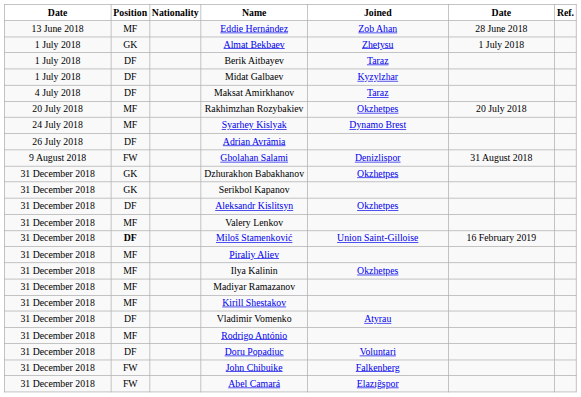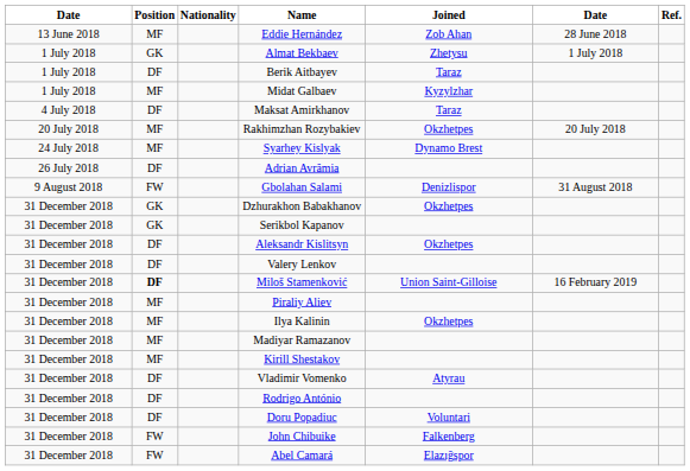 <table class="wikitable"  style="text-align:center; font-size:90%; ">
 <tr>
 <th style="background:#FFFFFF; color:black; width:150px;">Date</th>
 <th style="background:#FFFFFF; color:black; width:50px;">Position</th>
 <th style="background:#FFFFFF; color:black; width:50px;">Nationality</th>
 <th style="background:#FFFFFF; color:black; width:150px;">Name</th>
 <th style="background:#FFFFFF; color:black; width:200px;">Joined</th>
 <th style="background:#FFFFFF; color:black; width:150px;">Date</th>
 <th style="background:#FFFFFF; color:black; width:25px;">Ref.</th>
 </tr>
 <tr>
 <td>13 June 2018</td>
 <td>MF</td>
 <td></td>
 <td><a href='#'>Eddie Hernández</a></td>
 <td><a href='#'>Zob Ahan</a></td>
 <td>28 June 2018</td>
 <td></td>
 </tr>
 <tr>
 <td>1 July 2018</td>
 <td>GK</td>
 <td></td>
 <td><a href='#'>Almat Bekbaev</a></td>
 <td><a href='#'>Zhetysu</a></td>
 <td>1 July 2018</td>
 <td></td>
 </tr>
 <tr>
 <td>1 July 2018</td>
 <td>DF</td>
 <td></td>
 <td>Berik Aitbayev</td>
 <td><a href='#'>Taraz</a></td>
 <td></td>
 <td></td>
 </tr>
 <tr>
 <td>1 July 2018</td>
-<td>DF</td>
+<td>MF</td>
 <td></td>
 <td>Midat Galbaev</td>
 <td><a href='#'>Kyzylzhar</a></td>
 <td></td>
 <td></td>
 </tr>
 <tr>
 <td>4 July 2018</td>
 <td>DF</td>
 <td></td>
 <td>Maksat Amirkhanov</td>
 <td><a href='#'>Taraz</a></td>
 <td></td>
 <td></td>
 </tr>
 <tr>
 <td>20 July 2018</td>
 <td>MF</td>
 <td></td>
 <td>Rakhimzhan Rozybakiev</td>
 <td><a href='#'>Okzhetpes</a></td>
 <td>20 July 2018</td>
 <td></td>
 </tr>
 <tr>
 <td>24 July 2018</td>
 <td>MF</td>
 <td></td>
 <td><a href='#'>Syarhey Kislyak</a></td>
 <td><a href='#'>Dynamo Brest</a></td>
 <td></td>
 <td></td>
 </tr>
 <tr>
 <td>26 July 2018</td>
 <td>DF</td>
 <td></td>
 <td><a href='#'>Adrian Avrămia</a></td>
 <td></td>
 <td></td>
 <td></td>
 </tr>
 <tr>
 <td>9 August 2018</td>
 <td>FW</td>
 <td></td>
 <td><a href='#'>Gbolahan Salami</a></td>
 <td><a href='#'>Denizlispor</a></td>
 <td>31 August 2018</td>
 <td></td>
 </tr>
 <tr>
 <td>31 December 2018</td>
 <td>GK</td>
 <td></td>
 <td>Dzhurakhon Babakhanov</td>
 <td><a href='#'>Okzhetpes</a></td>
 <td></td>
 <td></td>
 </tr>
 <tr>
 <td>31 December 2018</td>
 <td>GK</td>
 <td></td>
 <td>Serikbol Kapanov</td>
 <td></td>
 <td></td>
 <td></td>
 </tr>
 <tr>
 <td>31 December 2018</td>
 <td>DF</td>
 <td></td>
 <td><a href='#'>Aleksandr Kislitsyn</a></td>
 <td><a href='#'>Okzhetpes</a></td>
 <td></td>
 <td></td>
 </tr>
 <tr>
 <td>31 December 2018</td>
-<td>MF</td>
+<td>DF</td>
 <td></td>
 <td>Valery Lenkov</td>
 <td></td>
 <td></td>
 <td></td>
 </tr>
 <tr>
 <td>31 December 2018</td>
 <td><strong>DF</strong></td>
 <td></td>
 <td><a href='#'>Miloš Stamenković</a></td>
 <td><a href='#'>Union Saint-Gilloise</a></td>
 <td>16 February 2019</td>
 <td></td>
 </tr>
 <tr>
 <td>31 December 2018</td>
 <td>MF</td>
 <td></td>
 <td><a href='#'>Piraliy Aliev</a></td>
 <td></td>
 <td></td>
 <td></td>
 </tr>
 <tr>
 <td>31 December 2018</td>
 <td>MF</td>
 <td></td>
 <td>Ilya Kalinin</td>
 <td><a href='#'>Okzhetpes</a></td>
 <td></td>
 <td></td>
 </tr>
 <tr>
 <td>31 December 2018</td>
 <td>MF</td>
 <td></td>
 <td>Madiyar Ramazanov</td>
 <td></td>
 <td></td>
 <td></td>
 </tr>
 <tr>
 <td>31 December 2018</td>
 <td>MF</td>
 <td></td>
 <td><a href='#'>Kirill Shestakov</a></td>
 <td></td>
 <td></td>
 <td></td>
 </tr>
 <tr>
 <td>31 December 2018</td>
 <td>DF</td>
 <td></td>
 <td>Vladimir Vomenko</td>
 <td><a href='#'>Atyrau</a></td>
 <td></td>
 <td></td>
 </tr>
 <tr>
 <td>31 December 2018</td>
-<td>MF</td>
+<td>DF</td>
 <td></td>
 <td><a href='#'>Rodrigo António</a></td>
 <td></td>
 <td></td>
 <td></td>
 </tr>
 <tr>
 <td>31 December 2018</td>
 <td>DF</td>
 <td></td>
 <td><a href='#'>Doru Popadiuc</a></td>
 <td><a href='#'>Voluntari</a></td>
 <td></td>
 <td></td>
 </tr>
 <tr>
 <td>31 December 2018</td>
 <td>FW</td>
 <td></td>
 <td><a href='#'>John Chibuike</a></td>
 <td><a href='#'>Falkenberg</a></td>
 <td></td>
 <td></td>
 </tr>
 <tr>
 <td>31 December 2018</td>
 <td>FW</td>
 <td></td>
 <td><a href='#'>Abel Camará</a></td>
 <td><a href='#'>Elazığspor</a></td>
 <td></td>
 <td></td>
 </tr>
 </table>
